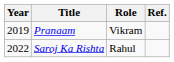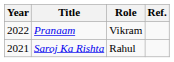 <table class="wikitable sortable">
 <tr>
 <th>Year</th>
 <th>Title</th>
 <th>Role</th>
 <th>Ref.</th>
 </tr>
 <tr>
-<td>2019</td>
+<td>2022</td>
 <td><em><a href='#'>Pranaam</a></em></td>
 <td>Vikram</td>
 <td></td>
 </tr>
 <tr>
-<td>2022</td>
+<td>2021</td>
 <td><em><a href='#'>Saroj Ka Rishta</a></em></td>
 <td>Rahul</td>
 <td></td>
 </tr>
 </table>
